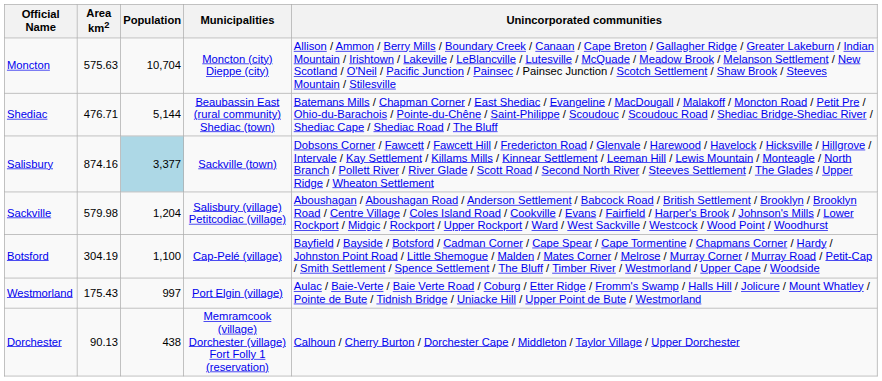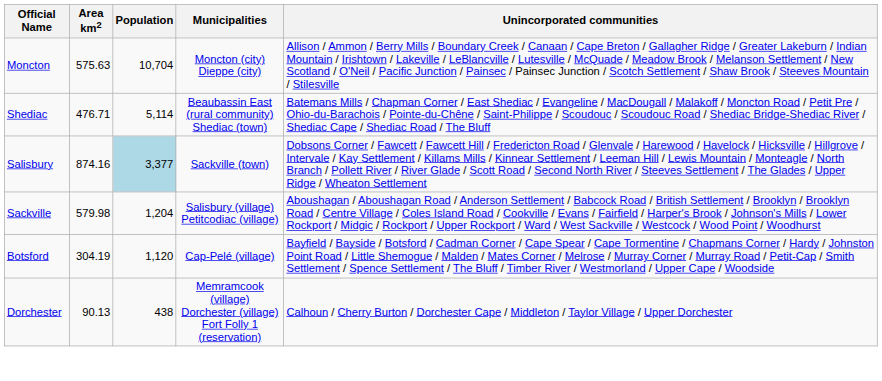 <table class="wikitable">
 <tr>
 <th>Official Name</th>
 <th>Area km<sup>2</sup></th>
 <th>Population</th>
 <th>Municipalities</th>
 <th>Unincorporated communities</th>
 </tr>
 <tr>
 <td><a href='#'>Moncton</a></td>
 <td align="right">575.63</td>
 <td align="right">10,704</td>
 <td align="center"><a href='#'>Moncton (city)</a><br><a href='#'>Dieppe (city)</a></td>
 <td><a href='#'>Allison</a> / <a href='#'>Ammon</a> / <a href='#'>Berry Mills</a> / <a href='#'>Boundary Creek</a> / <a href='#'>Canaan</a> / <a href='#'>Cape Breton</a> / <a href='#'>Gallagher Ridge</a> / <a href='#'>Greater Lakeburn</a> / <a href='#'>Indian Mountain</a> / <a href='#'>Irishtown</a> / <a href='#'>Lakeville</a> / <a href='#'>LeBlancville</a> / <a href='#'>Lutesville</a> / <a href='#'>McQuade</a> / <a href='#'>Meadow Brook</a> / <a href='#'>Melanson Settlement</a> / <a href='#'>New Scotland</a> / <a href='#'>O'Neil</a> / <a href='#'>Pacific Junction</a> / <a href='#'>Painsec</a> / Painsec Junction / <a href='#'>Scotch Settlement</a> / <a href='#'>Shaw Brook</a> / <a href='#'>Steeves Mountain</a> / <a href='#'>Stilesville</a></td>
 </tr>
 <tr>
 <td><a href='#'>Shediac</a></td>
 <td align="right">476.71</td>
-<td align="right">5,144</td>
+<td align="right">5,114</td>
 <td align="center"><a href='#'>Beaubassin East (rural community)</a><br><a href='#'>Shediac (town)</a></td>
 <td><a href='#'>Batemans Mills</a> / <a href='#'>Chapman Corner</a> / <a href='#'>East Shediac</a> / <a href='#'>Evangeline</a> / <a href='#'>MacDougall</a> / <a href='#'>Malakoff</a> / <a href='#'>Moncton Road</a> / <a href='#'>Petit Pre</a> / <a href='#'>Ohio-du-Barachois</a> / <a href='#'>Pointe-du-Chêne</a> / <a href='#'>Saint-Philippe</a> / <a href='#'>Scoudouc</a> / <a href='#'>Scoudouc Road</a> / <a href='#'>Shediac Bridge-Shediac River</a> / <a href='#'>Shediac Cape</a> / <a href='#'>Shediac Road</a> / <a href='#'>The Bluff</a></td>
 </tr>
 <tr>
 <td><a href='#'>Salisbury</a></td>
 <td align="right">874.16</td>
 <td align="right" style="background: lightblue;">3,377</td>
 <td align="center"><a href='#'>Sackville (town)</a></td>
 <td><a href='#'>Dobsons Corner</a> / <a href='#'>Fawcett</a> / <a href='#'>Fawcett Hill</a> / <a href='#'>Fredericton Road</a> / <a href='#'>Glenvale</a> / <a href='#'>Harewood</a> / <a href='#'>Havelock</a> / <a href='#'>Hicksville</a> / <a href='#'>Hillgrove</a> / <a href='#'>Intervale</a> / <a href='#'>Kay Settlement</a> / <a href='#'>Killams Mills</a> / <a href='#'>Kinnear Settlement</a> / <a href='#'>Leeman Hill</a> / <a href='#'>Lewis Mountain</a> / <a href='#'>Monteagle</a> / <a href='#'>North Branch</a> / <a href='#'>Pollett River</a> / <a href='#'>River Glade</a> / <a href='#'>Scott Road</a> / <a href='#'>Second North River</a> / <a href='#'>Steeves Settlement</a> / <a href='#'>The Glades</a> / <a href='#'>Upper Ridge</a> / <a href='#'>Wheaton Settlement</a></td>
 </tr>
 <tr>
 <td><a href='#'>Sackville</a></td>
 <td align="right">579.98</td>
 <td align="right">1,204</td>
 <td align="center"><a href='#'>Salisbury (village)</a><br><a href='#'>Petitcodiac (village)</a></td>
 <td><a href='#'>Aboushagan</a> / <a href='#'>Aboushagan Road</a> / <a href='#'>Anderson Settlement</a> / <a href='#'>Babcock Road</a> / <a href='#'>British Settlement</a> / <a href='#'>Brooklyn</a> / <a href='#'>Brooklyn Road</a> / <a href='#'>Centre Village</a> / <a href='#'>Coles Island Road</a> / <a href='#'>Cookville</a> / <a href='#'>Evans</a> / <a href='#'>Fairfield</a> / <a href='#'>Harper's Brook</a> / <a href='#'>Johnson's Mills</a> / <a href='#'>Lower Rockport</a> / <a href='#'>Midgic</a> / <a href='#'>Rockport</a> / <a href='#'>Upper Rockport</a> / <a href='#'>Ward</a> / <a href='#'>West Sackville</a> / <a href='#'>Westcock</a> / <a href='#'>Wood Point</a> / <a href='#'>Woodhurst</a></td>
 </tr>
 <tr>
 <td><a href='#'>Botsford</a></td>
 <td align="right">304.19</td>
-<td align="right">1,100</td>
+<td align="right">1,120</td>
 <td align="center"><a href='#'>Cap-Pelé (village)</a></td>
 <td><a href='#'>Bayfield</a> / <a href='#'>Bayside</a> / <a href='#'>Botsford</a> / <a href='#'>Cadman Corner</a> / <a href='#'>Cape Spear</a> / <a href='#'>Cape Tormentine</a> / <a href='#'>Chapmans Corner</a> / <a href='#'>Hardy</a> / <a href='#'>Johnston Point Road</a> / <a href='#'>Little Shemogue</a> / <a href='#'>Malden</a> / <a href='#'>Mates Corner</a> / <a href='#'>Melrose</a> / <a href='#'>Murray Corner</a> / <a href='#'>Murray Road</a> / <a href='#'>Petit-Cap</a> / <a href='#'>Smith Settlement</a> / <a href='#'>Spence Settlement</a> / <a href='#'>The Bluff</a> / <a href='#'>Timber River</a> / <a href='#'>Westmorland</a> / <a href='#'>Upper Cape</a> / <a href='#'>Woodside</a></td>
-</tr>
-<tr>
-<td><a href='#'>Westmorland</a></td>
-<td align="right">175.43</td>
-<td align="right">997</td>
-<td align="center"><a href='#'>Port Elgin (village)</a></td>
-<td><a href='#'>Aulac</a> / <a href='#'>Baie-Verte</a> / <a href='#'>Baie Verte Road</a> / <a href='#'>Coburg</a> / <a href='#'>Etter Ridge</a> / <a href='#'>Fromm's Swamp</a> / <a href='#'>Halls Hill</a> / <a href='#'>Jolicure</a> / <a href='#'>Mount Whatley</a> / <a href='#'>Pointe de Bute</a> / <a href='#'>Tidnish Bridge</a> / <a href='#'>Uniacke Hill</a> / <a href='#'>Upper Point de Bute</a> / <a href='#'>Westmorland</a></td>
 </tr>
 <tr>
 <td><a href='#'>Dorchester</a></td>
 <td align="right">90.13</td>
 <td align="right">438</td>
 <td align="center"><a href='#'>Memramcook (village)</a><br><a href='#'>Dorchester (village)</a><br><a href='#'>Fort Folly 1 (reservation)</a></td>
 <td><a href='#'>Calhoun</a> / <a href='#'>Cherry Burton</a> / <a href='#'>Dorchester Cape</a> / <a href='#'>Middleton</a> / <a href='#'>Taylor Village</a> / <a href='#'>Upper Dorchester</a></td>
 </tr>
 </table>
